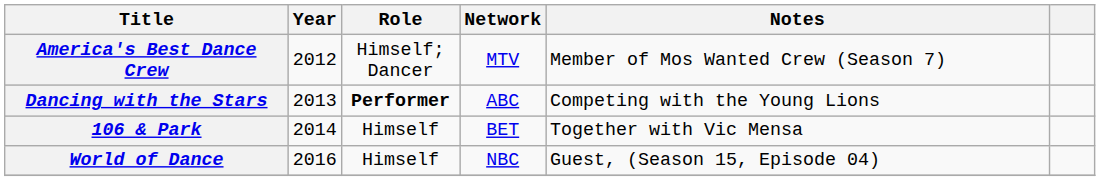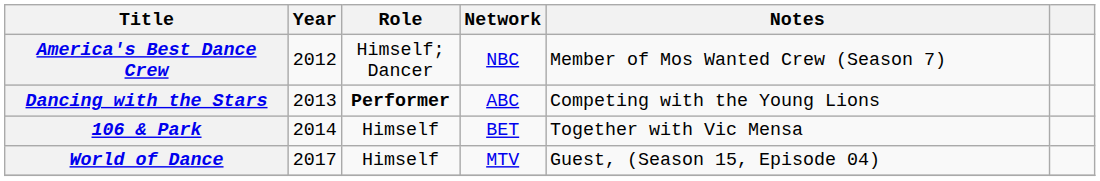 <table class="wikitable sortable plainrowheaders" style="text-align:center;">
 <tr>
 <th scope="col" style="width: 15em;">Title</th>
 <th scope="col" style="width: 2em;">Year</th>
 <th scope="col" style="width: 6em;">Role</th>
 <th scope="col" style="width: 2em;">Network</th>
 <th scope="col" style="width: 27em;" class="unsortable">Notes</th>
 <th scope="col" style="width: 2em;" class="unsortable"></th>
 </tr>
 <tr>
 <th scope="row"><em><a href='#'>America's Best Dance Crew</a></em></th>
 <td>2012</td>
 <td>Himself; Dancer</td>
-<td><a href='#'>MTV</a></td>
+<td><a href='#'>NBC</a></td>
 <td style="text-align:left;">Member of Mos Wanted Crew (Season 7)</td>
 <td></td>
 </tr>
 <tr>
 <th scope="row"><em><a href='#'>Dancing with the Stars</a></em></th>
 <td>2013</td>
 <td><strong>Performer</strong></td>
 <td><a href='#'>ABC</a></td>
 <td style="text-align:left;">Competing with the Young Lions</td>
 <td></td>
 </tr>
 <tr>
 <th scope="row"><em><a href='#'>106 & Park</a></em></th>
 <td>2014</td>
 <td>Himself</td>
 <td><a href='#'>BET</a></td>
 <td style="text-align:left;">Together with Vic Mensa</td>
 <td></td>
 </tr>
 <tr>
 <th scope="row"><em><a href='#'>World of Dance</a></em></th>
-<td>2016</td>
+<td>2017</td>
 <td>Himself</td>
-<td><a href='#'>NBC</a></td>
+<td><a href='#'>MTV</a></td>
 <td style="text-align:left;">Guest, (Season 15, Episode 04)</td>
 <td></td>
 </tr>
 <tr>
 </tr>
 </table>
